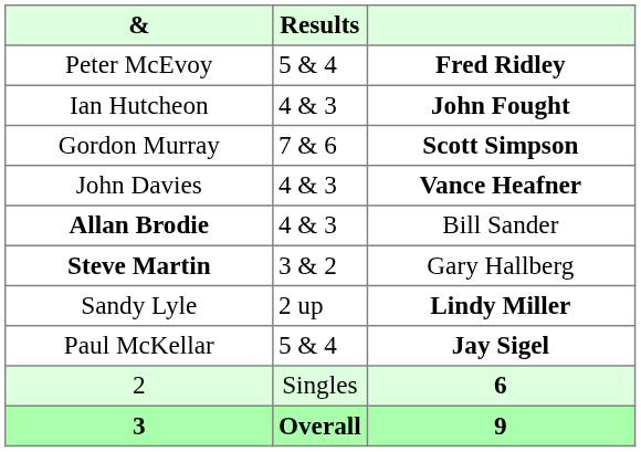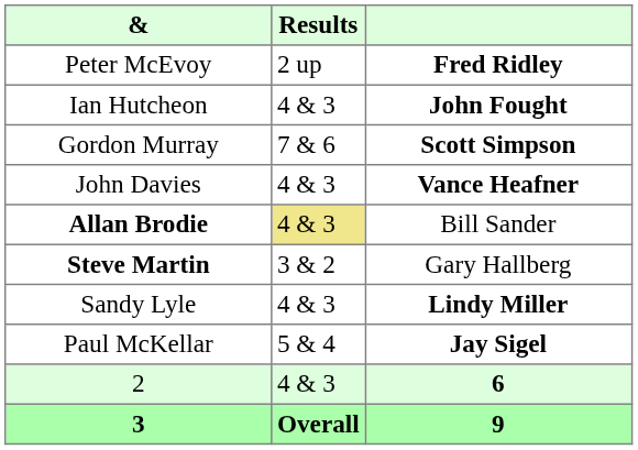 <table border="1" cellpadding="3" style="border-collapse: collapse; text-align:center;">
 <tr style="background:#ddffdd;">
 <th width=160> & </th>
 <th>Results</th>
 <th width=160></th>
 </tr>
 <tr>
 <td>Peter McEvoy</td>
-<td align=left> 5 & 4</td>
+<td align=left> 2 up</td>
 <td><strong>Fred Ridley</strong></td>
 </tr>
 <tr>
 <td>Ian Hutcheon</td>
 <td align=left> 4 & 3</td>
 <td><strong>John Fought</strong></td>
 </tr>
 <tr>
 <td>Gordon Murray</td>
 <td align=left> 7 & 6</td>
 <td><strong>Scott Simpson</strong></td>
 </tr>
 <tr>
 <td>John Davies</td>
 <td align=left> 4 & 3</td>
 <td><strong>Vance Heafner</strong></td>
 </tr>
 <tr>
 <td><strong>Allan Brodie</strong></td>
-<td align=left> 4 & 3</td>
+<td align=left style="background: khaki;"> 4 & 3</td>
 <td>Bill Sander</td>
 </tr>
 <tr>
 <td><strong>Steve Martin</strong></td>
 <td align=left> 3 & 2</td>
 <td>Gary Hallberg</td>
 </tr>
 <tr>
 <td>Sandy Lyle</td>
-<td align=left> 2 up</td>
+<td align=left> 4 & 3</td>
 <td><strong>Lindy Miller</strong></td>
 </tr>
 <tr>
 <td>Paul McKellar</td>
 <td align=left> 5 & 4</td>
 <td><strong>Jay Sigel</strong></td>
 </tr>
 <tr style="background:#ddffdd;">
 <td>2</td>
-<td>Singles</td>
+<td align=left> 4 & 3</td>
 <td><strong>6</strong></td>
 </tr>
 <tr style="background:#aaffaa;">
 <th>3</th>
 <th>Overall</th>
 <th>9</th>
 </tr>
 </table>
